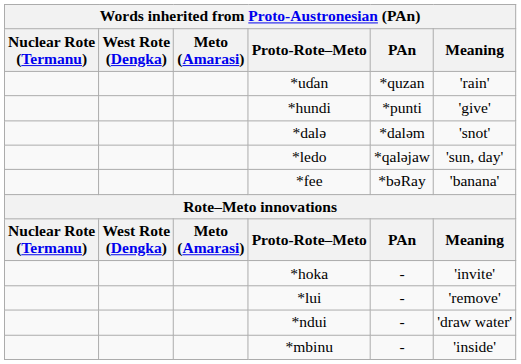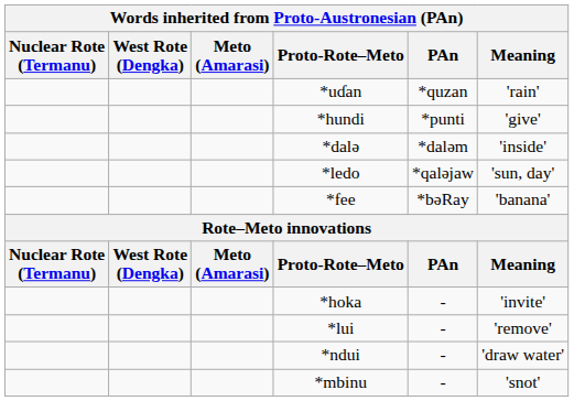 <table class="wikitable" style="text-align: center;">
 <tr>
 <th colspan=6>Words inherited from <a href='#'>Proto-Austronesian</a> (PAn)</th>
 </tr>
 <tr>
 <th>Nuclear Rote<br>(<a href='#'>Termanu</a>)</th>
 <th>West Rote<br>(<a href='#'>Dengka</a>)</th>
 <th>Meto<br>(<a href='#'>Amarasi</a>)</th>
 <th>Proto-Rote–Meto</th>
 <th>PAn</th>
 <th>Meaning</th>
 </tr>
 <tr>
 <td></td>
 <td></td>
 <td></td>
 <td>*uɗan</td>
 <td>*quzan</td>
 <td>'rain'</td>
 </tr>
 <tr>
 <td></td>
 <td></td>
 <td></td>
 <td>*hundi</td>
 <td>*punti</td>
 <td>'give'</td>
 </tr>
 <tr>
 <td></td>
 <td></td>
 <td></td>
 <td>*dalə</td>
 <td>*daləm</td>
-<td>'snot'</td>
+<td>'inside'</td>
 </tr>
 <tr>
 <td></td>
 <td></td>
 <td></td>
 <td>*ledo</td>
 <td>*qaləjaw</td>
 <td>'sun, day'</td>
 </tr>
 <tr>
 <td></td>
 <td></td>
 <td></td>
 <td>*fee</td>
 <td>*bəRay</td>
 <td>'banana'</td>
 </tr>
 <tr>
 <th colspan=6>Rote–Meto innovations</th>
 </tr>
 <tr>
 <th>Nuclear Rote<br>(<a href='#'>Termanu</a>)</th>
 <th>West Rote<br>(<a href='#'>Dengka</a>)</th>
 <th>Meto<br>(<a href='#'>Amarasi</a>)</th>
 <th>Proto-Rote–Meto</th>
 <th>PAn</th>
 <th>Meaning</th>
 </tr>
 <tr>
 <td></td>
 <td></td>
 <td></td>
 <td>*hoka</td>
 <td>-</td>
 <td>'invite'</td>
 </tr>
 <tr>
 <td></td>
 <td></td>
 <td></td>
 <td>*lui</td>
 <td>-</td>
 <td>'remove'</td>
 </tr>
 <tr>
 <td></td>
 <td></td>
 <td></td>
 <td>*ndui</td>
 <td>-</td>
 <td>'draw water'</td>
 </tr>
 <tr>
 <td></td>
 <td></td>
 <td></td>
 <td>*mbinu</td>
 <td>-</td>
-<td>'inside'</td>
+<td>'snot'</td>
 </tr>
 </table>
